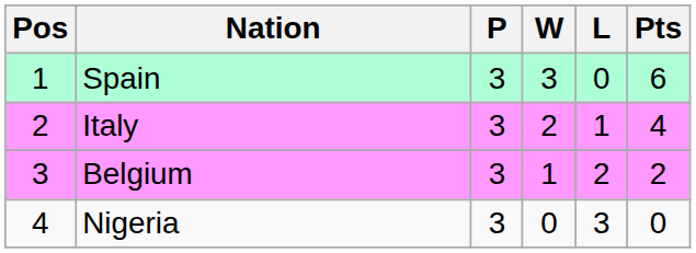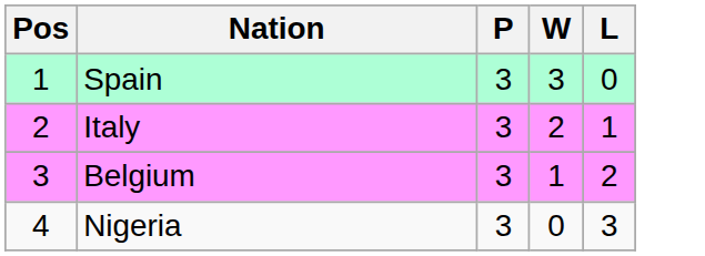 <table class="wikitable" style="font-size: 100%">
 <tr>
 <th width=20>Pos</th>
 <th width=200>Nation</th>
 <th width=20>P</th>
 <th width=20>W</th>
 <th width=20>L</th>
-<th width=20>Pts</th>
 </tr>
 <tr align=center style="background: #ADFFD6;">
 <td>1</td>
 <td align="left"> Spain</td>
 <td>3</td>
 <td>3</td>
 <td>0</td>
-<td>6</td>
 </tr>
 <tr align=center style="background: #FF99FF;">
 <td>2</td>
 <td align="left"> Italy</td>
 <td>3</td>
 <td>2</td>
 <td>1</td>
-<td>4</td>
 </tr>
 <tr align=center style="background: #FF99FF;">
 <td>3</td>
 <td align="left"> Belgium</td>
 <td>3</td>
 <td>1</td>
-<td>2</td>
 <td>2</td>
 </tr>
 <tr align=center>
 <td>4</td>
 <td align="left"> Nigeria</td>
 <td>3</td>
 <td>0</td>
 <td>3</td>
-<td>0</td>
 </tr>
 </table>
